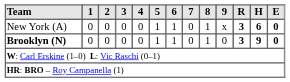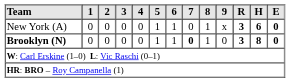 <table border=1 cellspacing=0 width=425 style="margin-left:3em;">
 <tr style="text-align:center; background-color:#e6e6e6;">
 <th align=left width=125>Team</th>
 <th width=25>1</th>
 <th width=25>2</th>
 <th width=25>3</th>
 <th width=25>4</th>
 <th width=25>5</th>
 <th width=25>6</th>
 <th width=25>7</th>
 <th width=25>8</th>
 <th width=25>9</th>
 <th width=25>R</th>
 <th width=25>H</th>
 <th width=25>E</th>
 </tr>
 <tr style="text-align:center;">
 <td align=left>New York (A)</td>
 <td>0</td>
 <td>0</td>
 <td>0</td>
 <td>0</td>
 <td>1</td>
 <td>1</td>
 <td>0</td>
 <td>1</td>
 <td>x</td>
 <td><strong>3</strong></td>
 <td><strong>6</strong></td>
 <td><strong>0</strong></td>
 </tr>
 <tr style="text-align:center;">
 <td align=left><strong>Brooklyn (N)</strong></td>
 <td>0</td>
 <td>0</td>
 <td>0</td>
 <td>0</td>
 <td>1</td>
 <td>1</td>
-<td>0</td>
+<td><strong>0</strong></td>
 <td>1</td>
 <td>0</td>
 <td><strong>3</strong></td>
-<td><strong>9</strong></td>
+<td><strong>8</strong></td>
 <td><strong>0</strong></td>
 </tr>
 <tr style="text-align:left;">
 <td colspan=13><small><strong>W</strong>: <a href='#'>Carl Erskine</a> (1–0)  <strong>L</strong>: <a href='#'>Vic Raschi</a> (0–1)</small></td>
 </tr>
 <tr style="text-align:left;">
 <td colspan=13><small><strong>HR</strong>: <strong>BRO</strong> – <a href='#'>Roy Campanella</a> (1)</small></td>
 </tr>
 </table>
